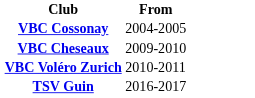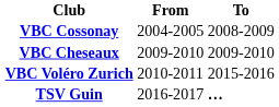 <table>
 <tr>
 <th scope=col>Club</th>
 <th scope=col>From</th>
+<th scope=col>To</th>
 </tr>
 <tr>
 <th scope=row> <a href='#'>VBC Cossonay</a></th>
 <td>2004-2005</td>
+<td>2008-2009</td>
 </tr>
 <tr>
 <th scope=row> <a href='#'>VBC Cheseaux</a></th>
+<td>2009-2010</td>
 <td>2009-2010</td>
 </tr>
 <tr>
 <th scope=row> <a href='#'>VBC Voléro Zurich</a></th>
 <td>2010-2011</td>
+<td>2015-2016</td>
 </tr>
 <tr>
 <th scope=row> <a href='#'>TSV Guin</a></th>
 <td>2016-2017</td>
+<td><strong>…</strong></td>
 </tr>
 </table>
